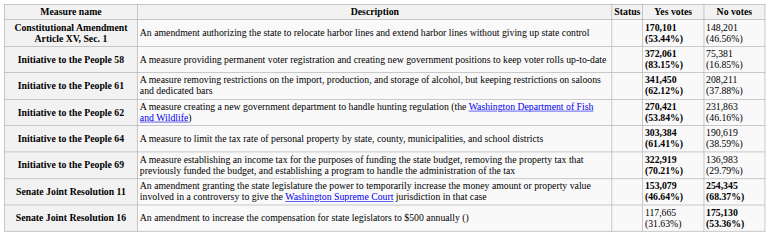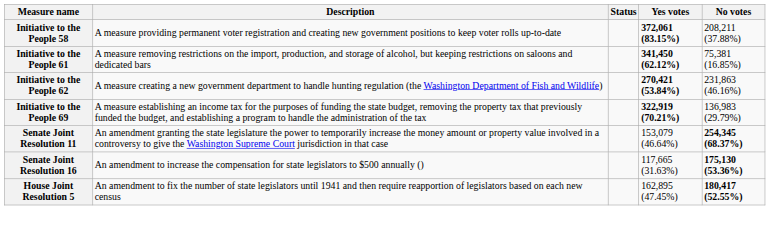 <table class="wikitable sortable plainrowheaders">
 <tr>
 <th scope=col>Measure name</th>
 <th scope=col class=unsortable>Description</th>
 <th scope=col>Status</th>
 <th scope=col>Yes votes</th>
 <th scope=col>No votes</th>
 </tr>
 <tr>
-<th scope=row>Constitutional Amendment Article XV, Sec. 1</th>
-<td>An amendment authorizing the state to relocate harbor lines and extend harbor lines without giving up state control</td>
-<td></td>
-<td><strong>170,101 (53.44%)</strong></td>
-<td>148,201 (46.56%)</td>
-</tr>
-<tr>
 <th scope=row>Initiative to the People 58</th>
 <td>A measure providing permanent voter registration and creating new government positions to keep voter rolls up-to-date</td>
 <td></td>
 <td><strong>372,061 (83.15%)</strong></td>
-<td>75,381 (16.85%)</td>
+<td>208,211 (37.88%)</td>
 </tr>
 <tr>
 <th scope=row>Initiative to the People 61</th>
 <td>A measure removing restrictions on the import, production, and storage of alcohol, but keeping restrictions on saloons and dedicated bars</td>
 <td></td>
 <td><strong>341,450 (62.12%)</strong></td>
-<td>208,211 (37.88%)</td>
+<td>75,381 (16.85%)</td>
 </tr>
 <tr>
 <th scope=row>Initiative to the People 62</th>
 <td>A measure creating a new government department to handle hunting regulation (the <a href='#'>Washington Department of Fish and Wildlife</a>)</td>
 <td></td>
 <td><strong>270,421 (53.84%)</strong></td>
 <td>231,863 (46.16%)</td>
-</tr>
-<tr>
-<th scope=row>Initiative to the People 64</th>
-<td>A measure to limit the tax rate of personal property by state, county, municipalities, and school districts</td>
-<td></td>
-<td><strong>303,384 (61.41%)</strong></td>
-<td>190,619 (38.59%)</td>
 </tr>
 <tr>
 <th scope=row>Initiative to the People 69</th>
 <td>A measure establishing an income tax for the purposes of funding the state budget, removing the property tax that previously funded the budget, and establishing a program to handle the administration of the tax</td>
 <td></td>
 <td><strong>322,919 (70.21%)</strong></td>
 <td>136,983 (29.79%)</td>
 </tr>
 <tr>
 <th scope=row>Senate Joint Resolution 11</th>
 <td>An amendment granting the state legislature the power to temporarily increase the money amount or property value involved in a controversy to give the <a href='#'>Washington Supreme Court</a> jurisdiction in that case</td>
 <td></td>
-<td><strong>153,079 (46.64%)</strong></td>
+<td>153,079 (46.64%)</td>
 <td><strong>254,345 (68.37%)</strong></td>
 </tr>
 <tr>
 <th scope=row>Senate Joint Resolution 16</th>
 <td>An amendment to increase the compensation for state legislators to $500 annually ()</td>
 <td></td>
 <td>117,665 (31.63%)</td>
 <td><strong>175,130 (53.36%)</strong></td>
 </tr>
+<tr>
+<th scope=row>House Joint Resolution 5</th>
+<td>An amendment to fix the number of state legislators until 1941 and then require reapportion of legislators based on each new census</td>
+<td></td>
+<td>162,895 (47.45%)</td>
+<td><strong>180,417 (52.55%)</strong></td>
+</tr>
 </table>
